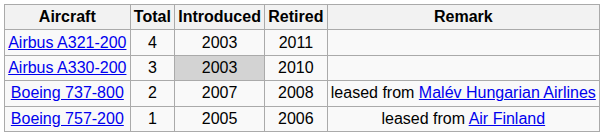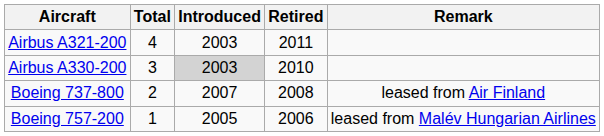 <table class="wikitable" style="margin:auto;text-align:center">
 <tr>
 <th>Aircraft</th>
 <th>Total</th>
 <th>Introduced</th>
 <th>Retired</th>
 <th>Remark</th>
 </tr>
 <tr>
 <td><a href='#'>Airbus A321-200</a></td>
 <td>4</td>
 <td>2003</td>
 <td>2011</td>
 <td></td>
 </tr>
 <tr>
 <td><a href='#'>Airbus A330-200</a></td>
 <td>3</td>
 <td style="background: lightgrey;">2003</td>
 <td>2010</td>
 <td></td>
 </tr>
 <tr>
 <td><a href='#'>Boeing 737-800</a></td>
 <td>2</td>
 <td>2007</td>
 <td>2008</td>
-<td>leased from <a href='#'>Malév Hungarian Airlines</a></td>
+<td>leased from <a href='#'>Air Finland</a></td>
 </tr>
 <tr>
 <td><a href='#'>Boeing 757-200</a></td>
 <td>1</td>
 <td>2005</td>
 <td>2006</td>
-<td>leased from <a href='#'>Air Finland</a></td>
+<td>leased from <a href='#'>Malév Hungarian Airlines</a></td>
 </tr>
 <tr>
 </tr>
 </table>
